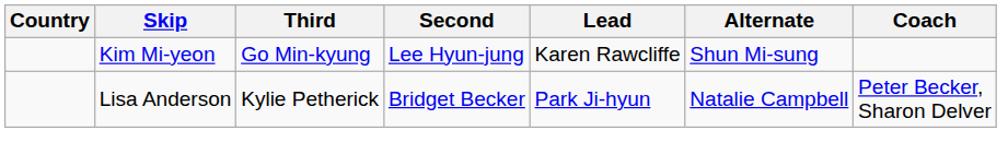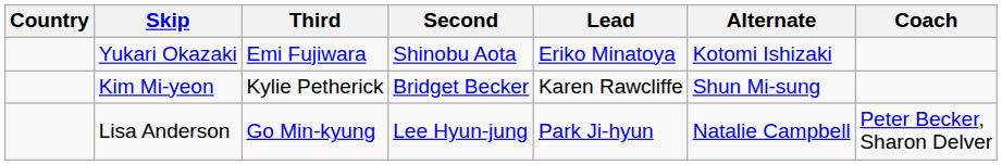 <table class="wikitable">
 <tr>
 <th>Country</th>
 <th><a href='#'>Skip</a></th>
 <th>Third</th>
 <th>Second</th>
 <th>Lead</th>
 <th>Alternate</th>
 <th>Coach</th>
 </tr>
 <tr>
 <td></td>
+<td><a href='#'>Yukari Okazaki</a></td>
+<td><a href='#'>Emi Fujiwara</a></td>
+<td><a href='#'>Shinobu Aota</a></td>
+<td><a href='#'>Eriko Minatoya</a></td>
+<td><a href='#'>Kotomi Ishizaki</a></td>
+<td></td>
+</tr>
+<tr>
+<td></td>
 <td><a href='#'>Kim Mi-yeon</a></td>
-<td><a href='#'>Go Min-kyung</a></td>
-<td><a href='#'>Lee Hyun-jung</a></td>
+<td>Kylie Petherick</td>
+<td><a href='#'>Bridget Becker</a></td>
 <td>Karen Rawcliffe</td>
 <td><a href='#'>Shun Mi-sung</a></td>
 <td></td>
 </tr>
 <tr>
 <td></td>
 <td>Lisa Anderson</td>
-<td>Kylie Petherick</td>
-<td><a href='#'>Bridget Becker</a></td>
+<td><a href='#'>Go Min-kyung</a></td>
+<td><a href='#'>Lee Hyun-jung</a></td>
 <td><a href='#'>Park Ji-hyun</a></td>
 <td><a href='#'>Natalie Campbell</a></td>
 <td><a href='#'>Peter Becker</a>,<br>Sharon Delver</td>
 </tr>
 </table>
